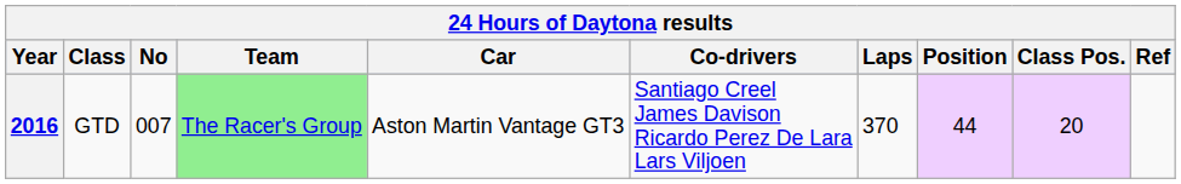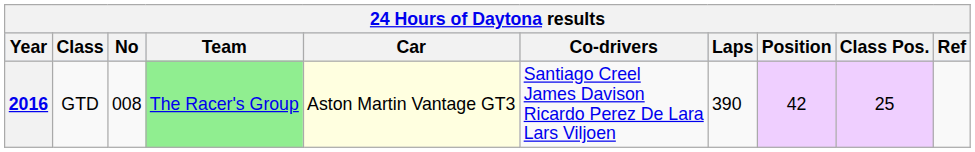 <table class="wikitable" style="font-size:90%">
 <tr>
 <th colspan=45><a href='#'>24 Hours of Daytona</a> results</th>
 </tr>
 <tr style="background:#abbbdd;">
 <th>Year</th>
 <th>Class</th>
 <th>No</th>
 <th>Team</th>
 <th>Car</th>
 <th>Co-drivers</th>
 <th>Laps</th>
 <th>Position</th>
 <th>Class Pos.</th>
 <th>Ref</th>
 </tr>
 <tr>
 <th><a href='#'>2016</a></th>
 <td align=center>GTD</td>
-<td align=center>007</td>
+<td align=center>008</td>
 <td style="background: lightgreen;"> <a href='#'>The Racer's Group</a></td>
-<td>Aston Martin Vantage GT3</td>
+<td style="background: lightyellow;">Aston Martin Vantage GT3</td>
 <td> <a href='#'>Santiago Creel</a><br> <a href='#'>James Davison</a><br> <a href='#'>Ricardo Perez De Lara</a><br> <a href='#'>Lars Viljoen</a></td>
-<td>370</td>
-<td style="background:#EFCFFF;" align=center>44 </td>
-<td style="background:#EFCFFF;" align=center>20 </td>
+<td>390</td>
+<td style="background:#EFCFFF;" align=center>42 </td>
+<td style="background:#EFCFFF;" align=center>25 </td>
 <td align=center></td>
 </tr>
 </table>
